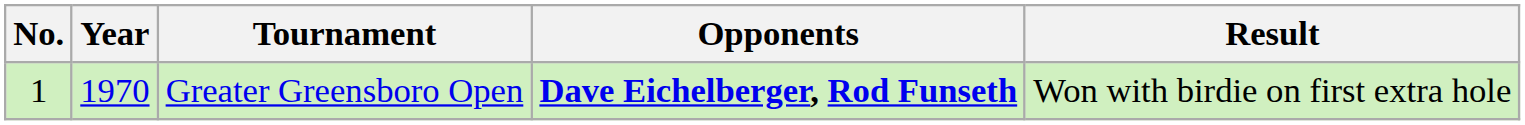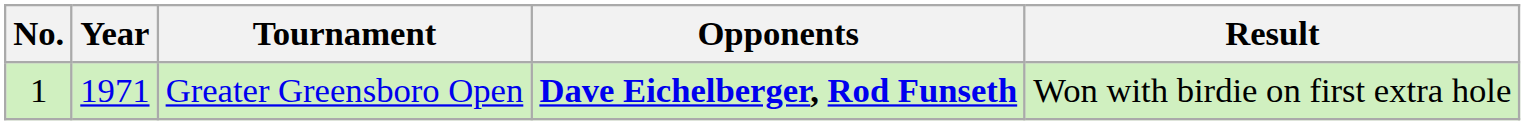 <table class="wikitable" style="font-size:95%;">
 <tr>
 <th>No.</th>
 <th>Year</th>
 <th>Tournament</th>
 <th>Opponents</th>
 <th>Result</th>
 </tr>
 <tr style="background:#D0F0C0;">
 <td align=center>1</td>
-<td><a href='#'>1970</a></td>
+<td><a href='#'>1971</a></td>
 <td><a href='#'>Greater Greensboro Open</a></td>
 <td><strong> <a href='#'>Dave Eichelberger</a>,  <a href='#'>Rod Funseth</a></strong></td>
 <td>Won with birdie on first extra hole</td>
 </tr>
 </table>
